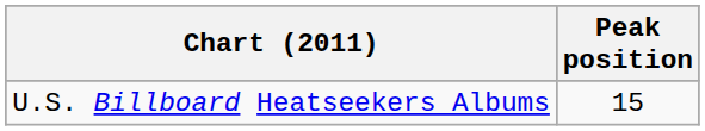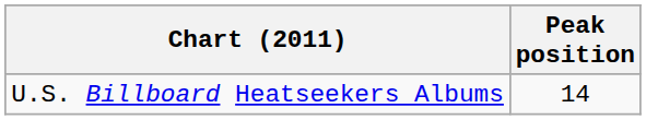 <table class="wikitable sortable">
 <tr>
 <th>Chart (2011)</th>
 <th>Peak<br>position</th>
 </tr>
 <tr>
 <td>U.S. <em><a href='#'>Billboard</a></em> <a href='#'>Heatseekers Albums</a></td>
-<td style="text-align:center;">15</td>
+<td style="text-align:center;">14</td>
 </tr>
 </table>
